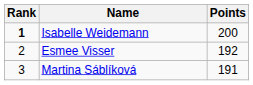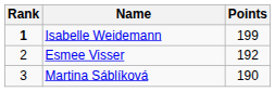 <table class="wikitable" border="1" style="text-align:center">
 <tr>
 <th width=30>Rank</th>
 <th width=220>Name</th>
 <th width=25>Points</th>
 </tr>
 <tr>
 <td><strong>1</strong></td>
 <td align="left"> <a href='#'>Isabelle Weidemann</a></td>
-<td>200</td>
+<td>199</td>
 </tr>
 <tr>
 <td>2</td>
 <td align="left"> <a href='#'>Esmee Visser</a></td>
 <td>192</td>
 </tr>
 <tr>
 <td>3</td>
 <td align="left"> <a href='#'>Martina Sáblíková</a></td>
-<td>191</td>
+<td>190</td>
 </tr>
 </table>
